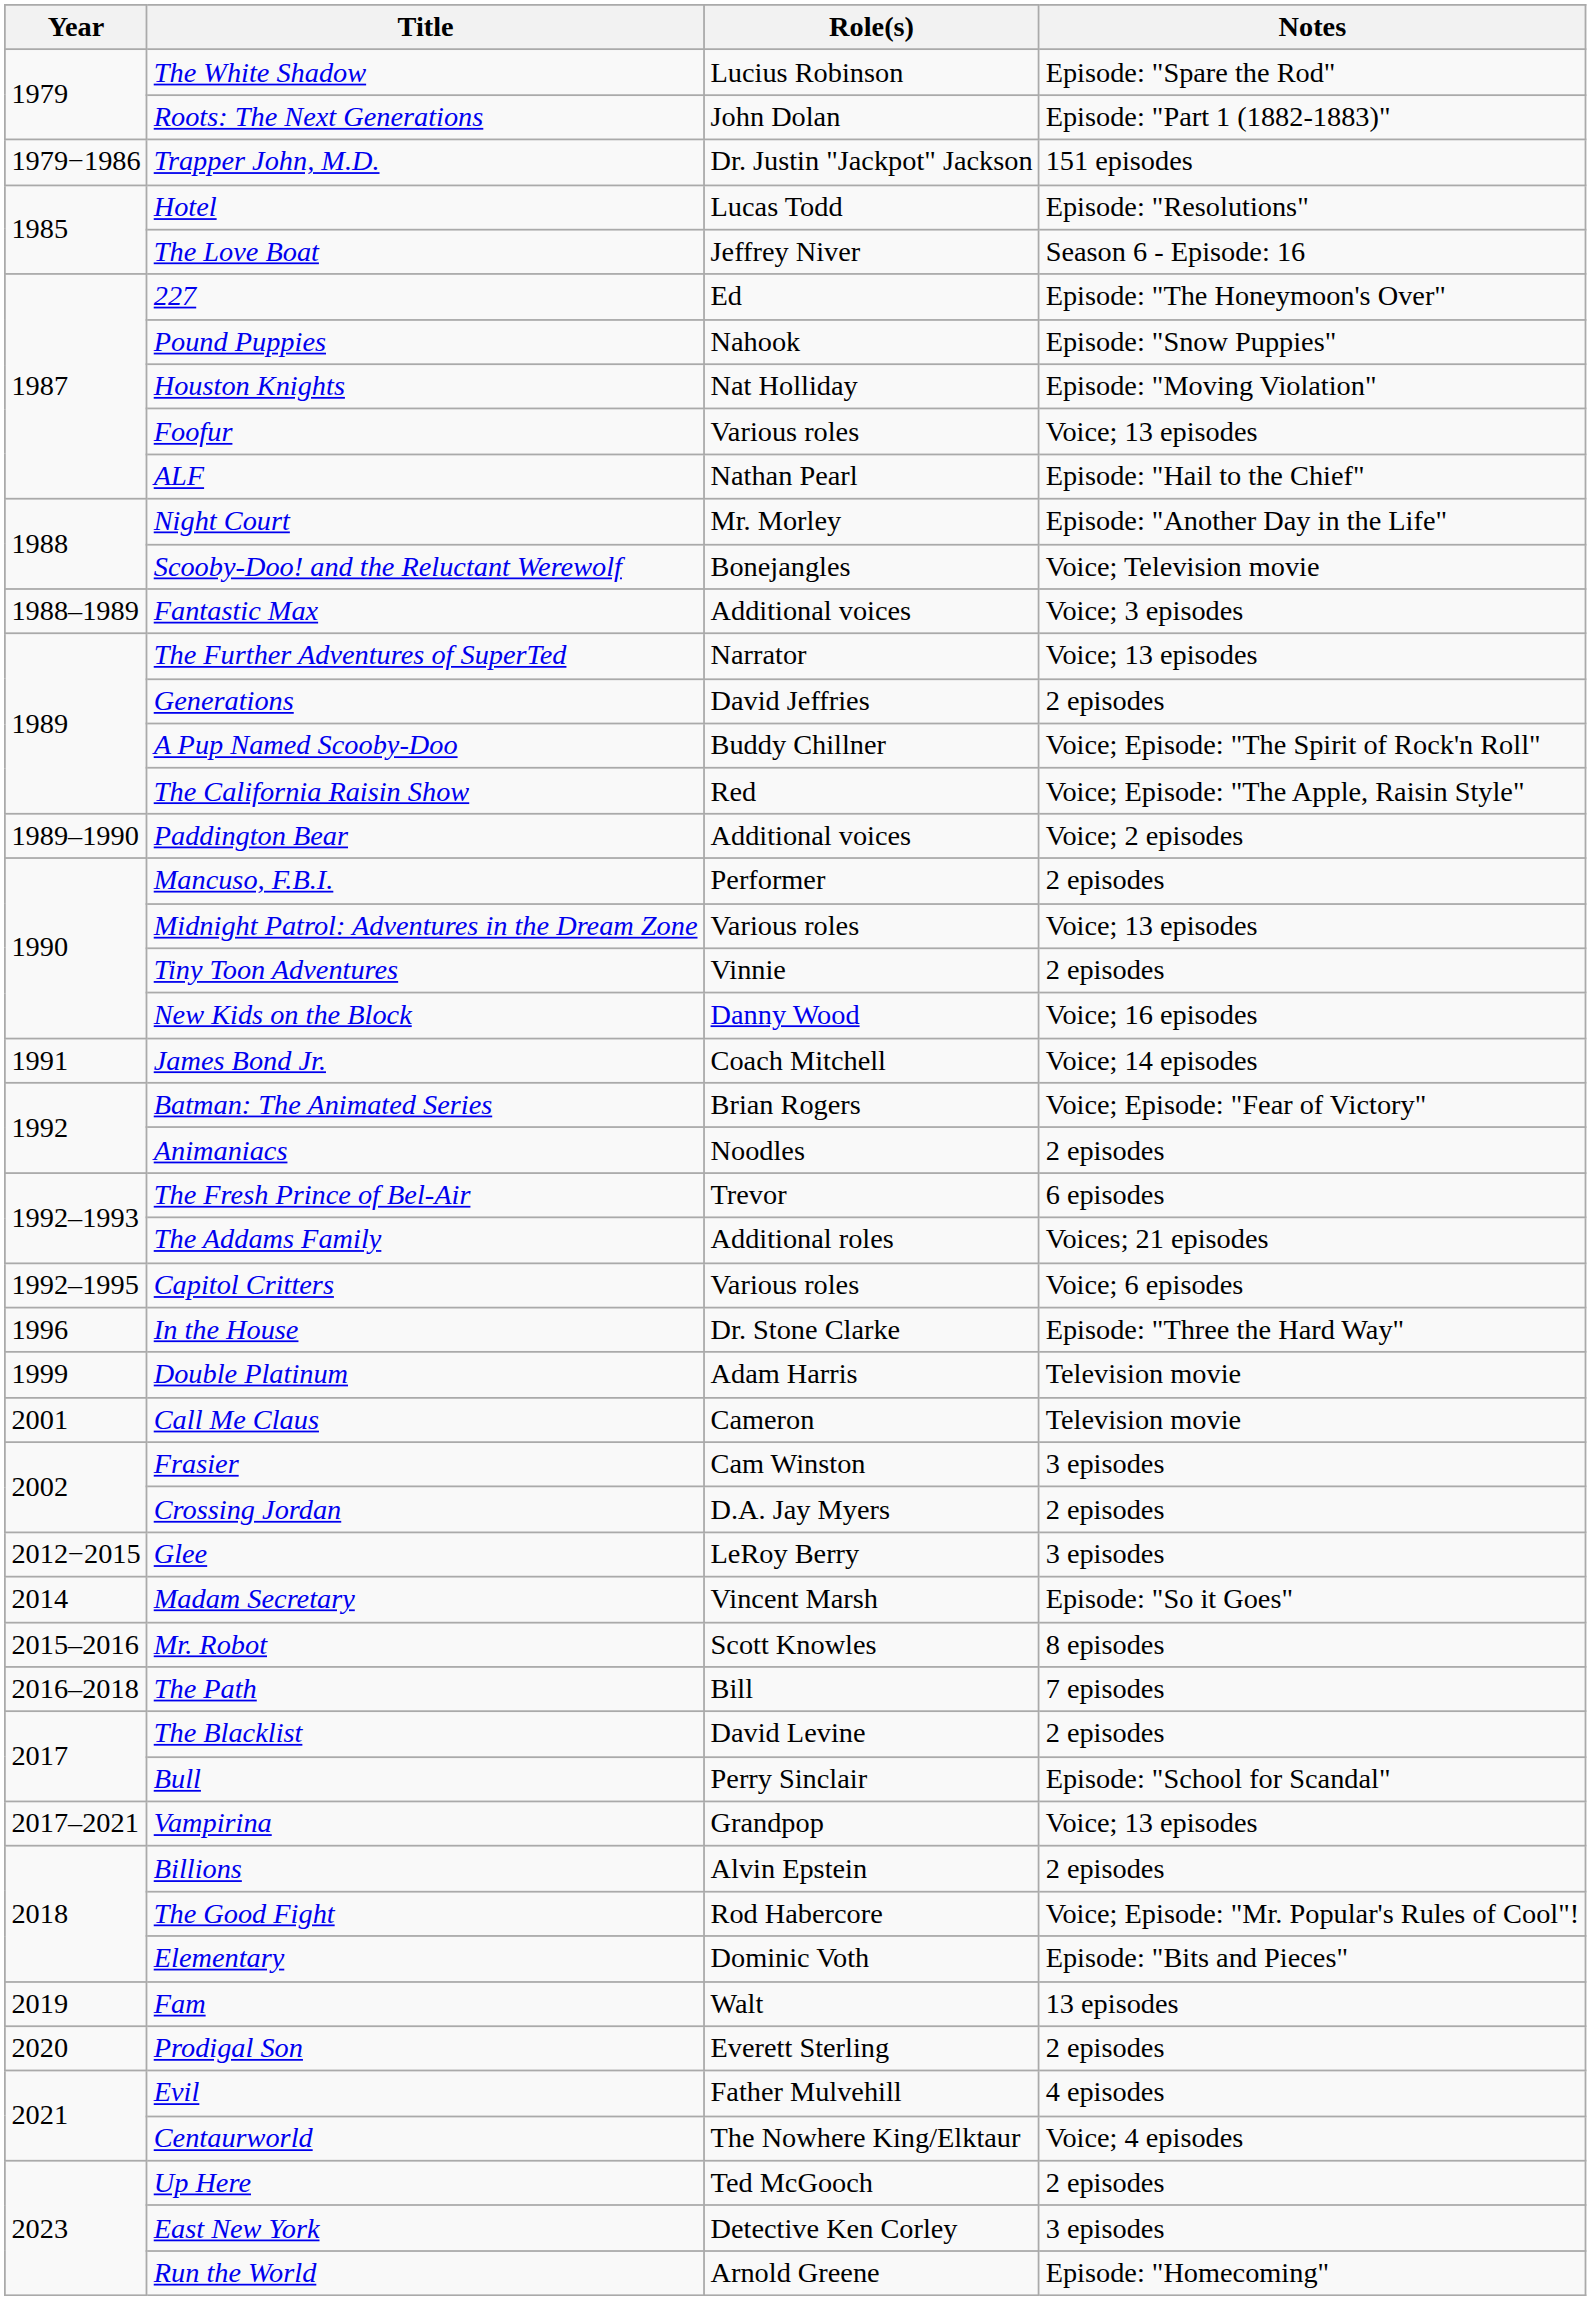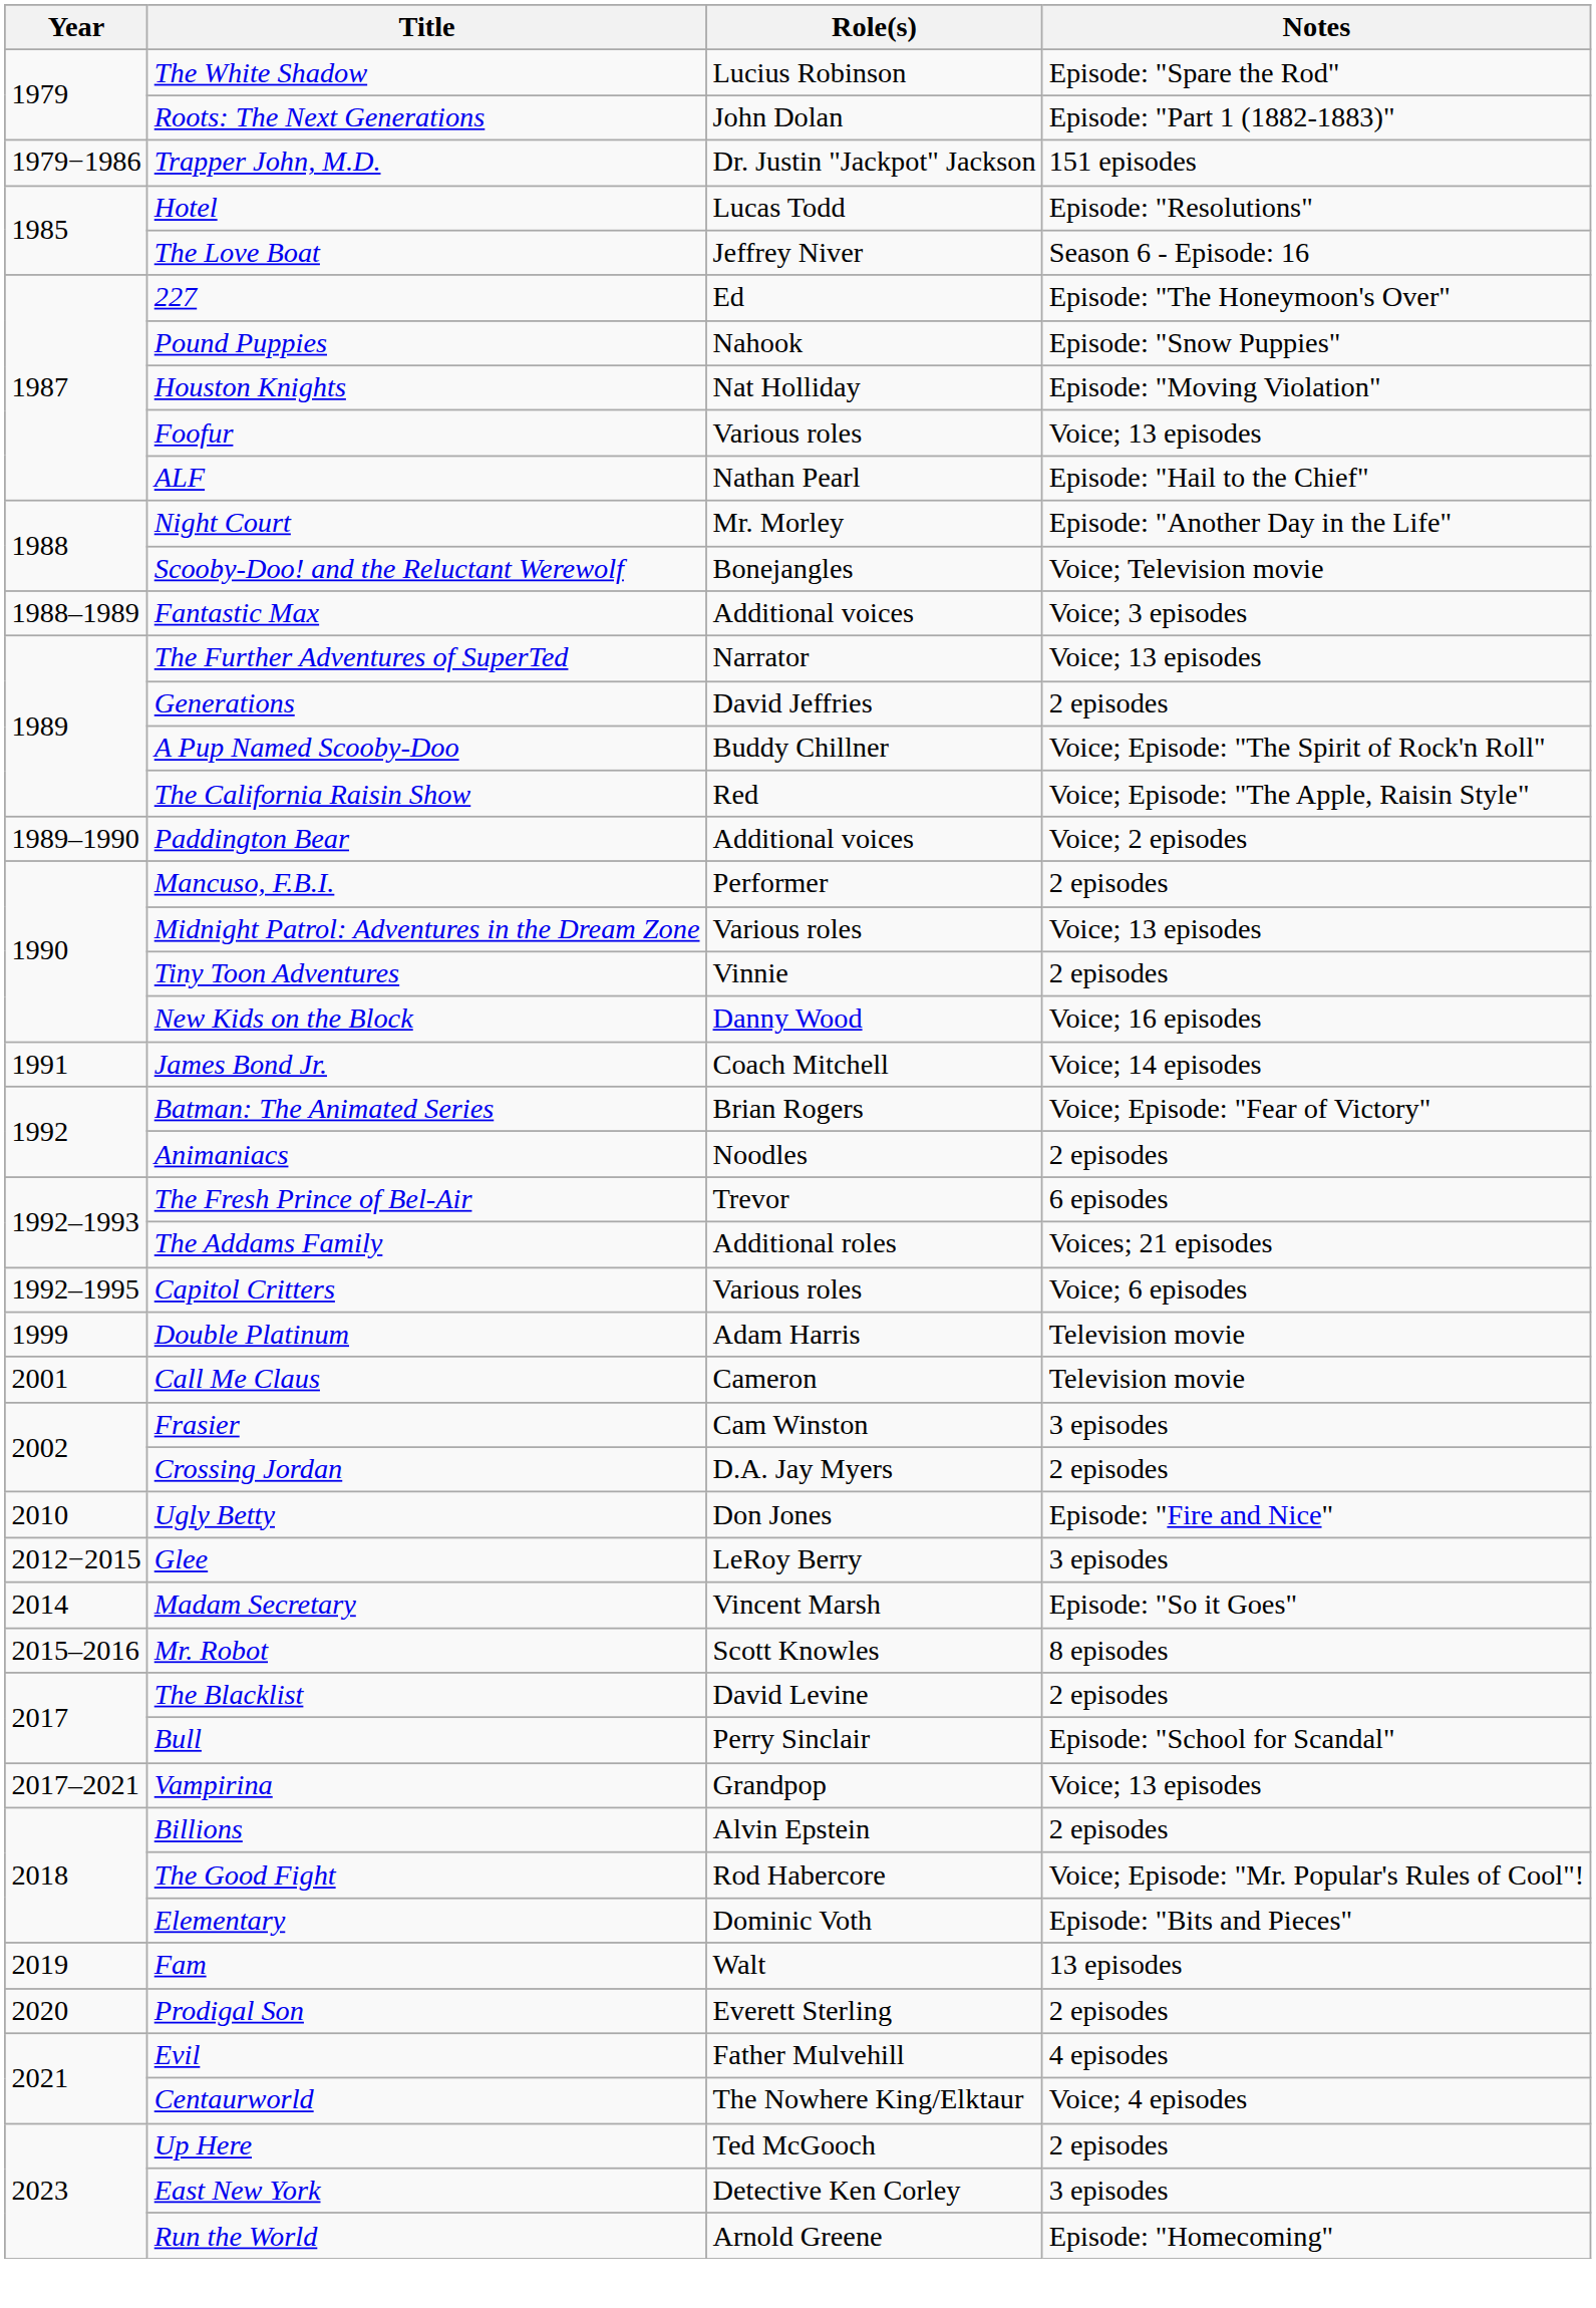 <table class="wikitable">
 <tr>
 <th>Year</th>
 <th>Title</th>
 <th>Role(s)</th>
 <th>Notes</th>
 </tr>
 <tr>
 <td rowspan="2">1979</td>
 <td><em><a href='#'>The White Shadow</a></em></td>
 <td>Lucius Robinson</td>
 <td>Episode: "Spare the Rod"</td>
 </tr>
 <tr>
 <td><em><a href='#'>Roots: The Next Generations</a></em></td>
 <td>John Dolan</td>
 <td>Episode: "Part 1 (1882-1883)"</td>
 </tr>
 <tr>
 <td>1979−1986</td>
 <td><em><a href='#'>Trapper John, M.D.</a></em></td>
 <td>Dr. Justin "Jackpot" Jackson</td>
 <td>151 episodes</td>
 </tr>
 <tr>
 <td rowspan="2">1985</td>
 <td><em><a href='#'>Hotel</a></em></td>
 <td>Lucas Todd</td>
 <td>Episode: "Resolutions"</td>
 </tr>
 <tr>
 <td><em><a href='#'>The Love Boat</a></em></td>
 <td>Jeffrey Niver</td>
 <td>Season 6 - Episode: 16</td>
 </tr>
 <tr>
 <td rowspan="5">1987</td>
 <td><em><a href='#'>227</a></em></td>
 <td>Ed</td>
 <td>Episode: "The Honeymoon's Over"</td>
 </tr>
 <tr>
 <td><em><a href='#'>Pound Puppies</a></em></td>
 <td>Nahook</td>
 <td>Episode: "Snow Puppies"</td>
 </tr>
 <tr>
 <td><em><a href='#'>Houston Knights</a></em></td>
 <td>Nat Holliday</td>
 <td>Episode: "Moving Violation"</td>
 </tr>
 <tr>
 <td><em><a href='#'>Foofur</a></em></td>
 <td>Various roles</td>
 <td>Voice; 13 episodes</td>
 </tr>
 <tr>
 <td><em><a href='#'>ALF</a></em></td>
 <td>Nathan Pearl</td>
 <td>Episode: "Hail to the Chief"</td>
 </tr>
 <tr>
 <td rowspan="2">1988</td>
 <td><em><a href='#'>Night Court</a></em></td>
 <td>Mr. Morley</td>
 <td>Episode: "Another Day in the Life"</td>
 </tr>
 <tr>
 <td><em><a href='#'>Scooby-Doo! and the Reluctant Werewolf</a></em></td>
 <td>Bonejangles</td>
 <td>Voice; Television movie</td>
 </tr>
 <tr>
 <td>1988–1989</td>
 <td><em><a href='#'>Fantastic Max</a></em></td>
 <td>Additional voices</td>
 <td>Voice; 3 episodes</td>
 </tr>
 <tr>
 <td rowspan="4">1989</td>
 <td><em><a href='#'>The Further Adventures of SuperTed</a></em></td>
 <td>Narrator</td>
 <td>Voice; 13 episodes</td>
 </tr>
 <tr>
 <td><em><a href='#'>Generations</a></em></td>
 <td>David Jeffries</td>
 <td>2 episodes</td>
 </tr>
 <tr>
 <td><em><a href='#'>A Pup Named Scooby-Doo</a></em></td>
 <td>Buddy Chillner</td>
 <td>Voice; Episode: "The Spirit of Rock'n Roll"</td>
 </tr>
 <tr>
 <td><em><a href='#'>The California Raisin Show</a></em></td>
 <td>Red</td>
 <td>Voice; Episode: "The Apple, Raisin Style"</td>
 </tr>
 <tr>
 <td>1989–1990</td>
 <td><em><a href='#'>Paddington Bear</a></em></td>
 <td>Additional voices</td>
 <td>Voice; 2 episodes</td>
 </tr>
 <tr>
 <td rowspan="4">1990</td>
 <td><em><a href='#'>Mancuso, F.B.I.</a></em></td>
 <td>Performer</td>
 <td>2 episodes</td>
 </tr>
 <tr>
 <td><em><a href='#'>Midnight Patrol: Adventures in the Dream Zone</a></em></td>
 <td>Various roles</td>
 <td>Voice; 13 episodes</td>
 </tr>
 <tr>
 <td><em><a href='#'>Tiny Toon Adventures</a></em></td>
 <td>Vinnie</td>
 <td>2 episodes</td>
 </tr>
 <tr>
 <td><em><a href='#'>New Kids on the Block</a></em></td>
 <td><a href='#'>Danny Wood</a></td>
 <td>Voice; 16 episodes</td>
 </tr>
 <tr>
 <td>1991</td>
 <td><em><a href='#'>James Bond Jr.</a></em></td>
 <td>Coach Mitchell</td>
 <td>Voice; 14 episodes</td>
 </tr>
 <tr>
 <td rowspan="2">1992</td>
 <td><em><a href='#'>Batman: The Animated Series</a></em></td>
 <td>Brian Rogers</td>
 <td>Voice; Episode: "Fear of Victory"</td>
 </tr>
 <tr>
 <td><em><a href='#'>Animaniacs</a></em></td>
 <td>Noodles</td>
 <td>2 episodes</td>
 </tr>
 <tr>
 <td rowspan="2">1992–1993</td>
 <td><em><a href='#'>The Fresh Prince of Bel-Air</a></em></td>
 <td>Trevor</td>
 <td>6 episodes</td>
 </tr>
 <tr>
 <td><em><a href='#'>The Addams Family</a></em></td>
 <td>Additional roles</td>
 <td>Voices; 21 episodes</td>
 </tr>
 <tr>
 <td>1992–1995</td>
 <td><em><a href='#'>Capitol Critters</a></em></td>
 <td>Various roles</td>
 <td>Voice; 6 episodes</td>
 </tr>
 <tr>
-<td>1996</td>
-<td><em><a href='#'>In the House</a></em></td>
-<td>Dr. Stone Clarke</td>
-<td>Episode: "Three the Hard Way"</td>
-</tr>
-<tr>
 <td>1999</td>
 <td><em><a href='#'>Double Platinum</a></em></td>
 <td>Adam Harris</td>
 <td>Television movie</td>
 </tr>
 <tr>
 <td>2001</td>
 <td><em><a href='#'>Call Me Claus</a></em></td>
 <td>Cameron</td>
 <td>Television movie</td>
 </tr>
 <tr>
 <td rowspan="2">2002</td>
 <td><em><a href='#'>Frasier</a></em></td>
 <td>Cam Winston</td>
 <td>3 episodes</td>
 </tr>
 <tr>
 <td><em><a href='#'>Crossing Jordan</a></em></td>
 <td>D.A. Jay Myers</td>
 <td>2 episodes</td>
 </tr>
 <tr>
+<td>2010</td>
+<td><em><a href='#'>Ugly Betty</a></em></td>
+<td>Don Jones</td>
+<td>Episode: "<a href='#'>Fire and Nice</a>"</td>
+</tr>
+<tr>
 <td>2012−2015</td>
 <td><em><a href='#'>Glee</a></em></td>
 <td>LeRoy Berry</td>
 <td>3 episodes</td>
 </tr>
 <tr>
 <td>2014</td>
 <td><em><a href='#'>Madam Secretary</a></em></td>
 <td>Vincent Marsh</td>
 <td>Episode: "So it Goes"</td>
 </tr>
 <tr>
 <td>2015–2016</td>
 <td><em><a href='#'>Mr. Robot</a></em></td>
 <td>Scott Knowles</td>
 <td>8 episodes</td>
-</tr>
-<tr>
-<td>2016–2018</td>
-<td><em><a href='#'>The Path</a></em></td>
-<td>Bill</td>
-<td>7 episodes</td>
 </tr>
 <tr>
 <td rowspan="2">2017</td>
 <td><em><a href='#'>The Blacklist</a></em></td>
 <td>David Levine</td>
 <td>2 episodes</td>
 </tr>
 <tr>
 <td><em><a href='#'>Bull</a></em></td>
 <td>Perry Sinclair</td>
 <td>Episode: "School for Scandal"</td>
 </tr>
 <tr>
 <td>2017–2021</td>
 <td><em><a href='#'>Vampirina</a></em></td>
 <td>Grandpop</td>
 <td>Voice; 13 episodes</td>
 </tr>
 <tr>
 <td rowspan="3">2018</td>
 <td><em><a href='#'>Billions</a></em></td>
 <td>Alvin Epstein</td>
 <td>2 episodes</td>
 </tr>
 <tr>
 <td><em><a href='#'>The Good Fight</a></em></td>
 <td>Rod Habercore</td>
 <td>Voice; Episode: "Mr. Popular's Rules of Cool"!</td>
 </tr>
 <tr>
 <td><em><a href='#'>Elementary</a></em></td>
 <td>Dominic Voth</td>
 <td>Episode: "Bits and Pieces"</td>
 </tr>
 <tr>
 <td>2019</td>
 <td><em><a href='#'>Fam</a></em></td>
 <td>Walt</td>
 <td>13 episodes</td>
 </tr>
 <tr>
 <td>2020</td>
 <td><em><a href='#'>Prodigal Son</a></em></td>
 <td>Everett Sterling</td>
 <td>2 episodes</td>
 </tr>
 <tr>
 <td rowspan="2">2021</td>
 <td><em><a href='#'>Evil</a></em></td>
 <td>Father Mulvehill</td>
 <td>4 episodes</td>
 </tr>
 <tr>
 <td><em><a href='#'>Centaurworld</a></em></td>
 <td>The Nowhere King/Elktaur</td>
 <td>Voice; 4 episodes</td>
 </tr>
 <tr>
 <td rowspan="3">2023</td>
 <td><em><a href='#'>Up Here</a></em></td>
 <td>Ted McGooch</td>
 <td>2 episodes</td>
 </tr>
 <tr>
 <td><em><a href='#'>East New York</a></em></td>
 <td>Detective Ken Corley</td>
 <td>3 episodes</td>
 </tr>
 <tr>
 <td><em><a href='#'>Run the World</a></em></td>
 <td>Arnold Greene</td>
 <td>Episode: "Homecoming"</td>
 </tr>
 </table>
